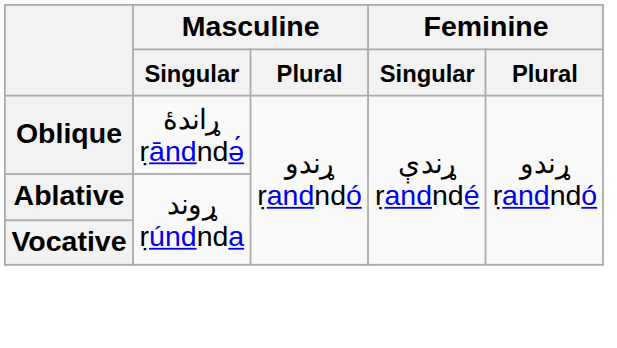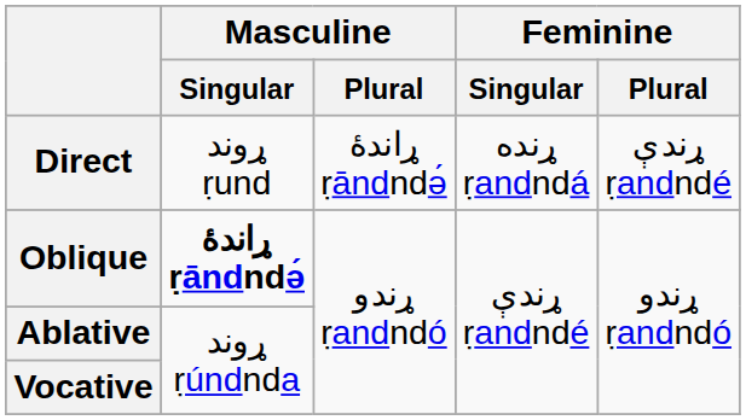 <table class="wikitable" style="text-align: center">
 <tr>
 <th rowspan="2"></th>
 <th colspan="2">Masculine</th>
 <th colspan="2">Feminine</th>
 </tr>
 <tr>
 <th style="border-right;"><small>Singular</small></th>
 <th style="border-left;"><small>Plural</small></th>
 <th style="border-right;"><small>Singular</small></th>
 <th style="border-left;"><small>Plural</small></th>
 </tr>
 <tr>
+<th>Direct</th>
+<td>ړوند<br>ṛund</td>
+<td>ړاندۀ<br>ṛ<a href='#'>ānd</a>nd<a href='#'>ə́</a></td>
+<td>ړنده<br>ṛ<a href='#'>and</a>nd<a href='#'>á</a></td>
+<td>ړندې<br>ṛ<a href='#'>and</a>nd<a href='#'>é</a></td>
+</tr>
+<tr>
 <th>Oblique</th>
-<td>ړاندۀ<br>ṛ<a href='#'>ānd</a>nd<a href='#'>ə́</a></td>
+<td><strong>ړاندۀ<br>ṛ<a href='#'>ānd</a>nd<a href='#'>ə́</a></strong></td>
 <td rowspan="3">ړندو<br>ṛ<a href='#'>and</a>nd<a href='#'>ó</a></td>
 <td rowspan="3">ړندې<br>ṛ<a href='#'>and</a>nd<a href='#'>é</a></td>
 <td rowspan="3">ړندو<br>ṛ<a href='#'>and</a>nd<a href='#'>ó</a></td>
 </tr>
 <tr>
 <th>Ablative</th>
 <td rowspan="2">ړوند<br>ṛ<a href='#'>únd</a>nd<a href='#'>a</a></td>
 </tr>
 <tr>
 <th>Vocative</th>
 </tr>
 </table>
